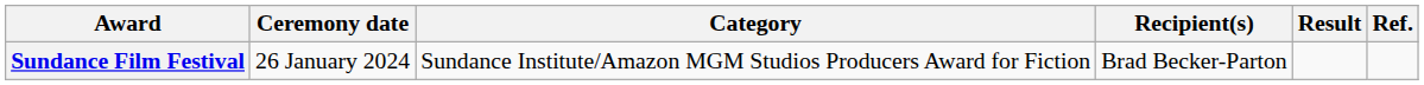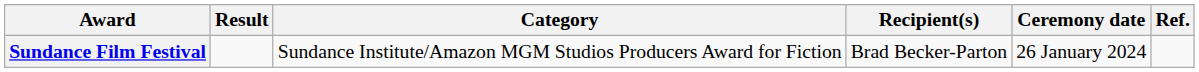 <table class="wikitable sortable plainrowheaders">
 <tr>
 <th scope="col">Award</th>
-<th scope="col">Ceremony date</th>
+<th scope="col">Result</th>
 <th scope="col">Category</th>
 <th scope="col">Recipient(s)</th>
-<th scope="col">Result</th>
+<th scope="col">Ceremony date</th>
 <th scope="col">Ref.</th>
 </tr>
 <tr>
 <th scope="row"><a href='#'>Sundance Film Festival</a></th>
-<td>26 January 2024</td>
+<td></td>
 <td>Sundance Institute/Amazon MGM Studios Producers Award for Fiction</td>
 <td>Brad Becker-Parton</td>
-<td></td>
+<td>26 January 2024</td>
 <td align="center"></td>
 </tr>
 </table>
